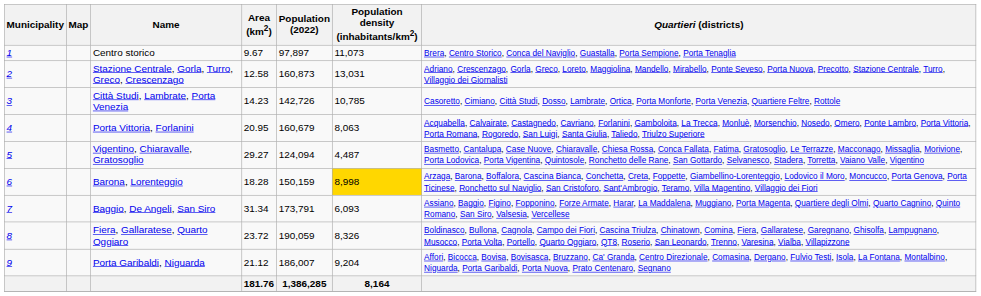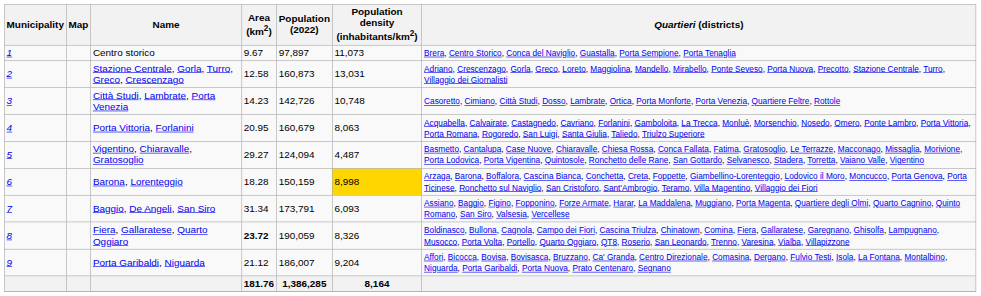 <table class="wikitable sortable">
 <tr>
 <th>Municipality</th>
 <th class="unsortable">Map</th>
 <th>Name</th>
 <th>Area<br>(km<sup>2</sup>)</th>
 <th>Population<br>(2022)</th>
 <th>Population density<br>(inhabitants/km<sup>2</sup>)</th>
 <th><em>Quartieri</em> (districts)</th>
 </tr>
 <tr>
 <td><em><a href='#'>1</a></em></td>
 <td></td>
 <td>Centro storico</td>
 <td>9.67</td>
 <td>97,897</td>
 <td>11,073</td>
 <td><small><a href='#'>Brera</a>, <a href='#'>Centro Storico</a>, <a href='#'>Conca del Naviglio</a>, <a href='#'>Guastalla</a>, <a href='#'>Porta Sempione</a>, <a href='#'>Porta Tenaglia</a></small></td>
 </tr>
 <tr>
 <td><em><a href='#'>2</a></em></td>
 <td></td>
 <td><a href='#'>Stazione Centrale</a>, <a href='#'>Gorla</a>, <a href='#'>Turro</a>, <a href='#'>Greco</a>, <a href='#'>Crescenzago</a></td>
 <td>12.58</td>
 <td>160,873</td>
 <td>13,031</td>
 <td><small><a href='#'>Adriano</a>, <a href='#'>Crescenzago</a>, <a href='#'>Gorla</a>, <a href='#'>Greco</a>, <a href='#'>Loreto</a>, <a href='#'>Maggiolina</a>, <a href='#'>Mandello</a>, <a href='#'>Mirabello</a>, <a href='#'>Ponte Seveso</a>, <a href='#'>Porta Nuova</a>, <a href='#'>Precotto</a>, <a href='#'>Stazione Centrale</a>, <a href='#'>Turro</a>, <a href='#'>Villaggio dei Giornalisti</a></small></td>
 </tr>
 <tr>
 <td><em><a href='#'>3</a></em></td>
 <td></td>
 <td><a href='#'>Città Studi</a>, <a href='#'>Lambrate</a>, <a href='#'>Porta Venezia</a></td>
 <td>14.23</td>
 <td>142,726</td>
-<td>10,785</td>
+<td>10,748</td>
 <td><small><a href='#'>Casoretto</a>, <a href='#'>Cimiano</a>, <a href='#'>Città Studi</a>, <a href='#'>Dosso</a>, <a href='#'>Lambrate</a>, <a href='#'>Ortica</a>, <a href='#'>Porta Monforte</a>, <a href='#'>Porta Venezia</a>, <a href='#'>Quartiere Feltre</a>, <a href='#'>Rottole</a></small></td>
 </tr>
 <tr>
 <td><em><a href='#'>4</a></em></td>
 <td></td>
 <td><a href='#'>Porta Vittoria</a>, <a href='#'>Forlanini</a></td>
 <td>20.95</td>
 <td>160,679</td>
 <td>8,063</td>
 <td><small><a href='#'>Acquabella</a>, <a href='#'>Calvairate</a>, <a href='#'>Castagnedo</a>, <a href='#'>Cavriano</a>, <a href='#'>Forlanini</a>, <a href='#'>Gamboloita</a>, <a href='#'>La Trecca</a>, <a href='#'>Monluè</a>, <a href='#'>Morsenchio</a>, <a href='#'>Nosedo</a>, <a href='#'>Omero</a>, <a href='#'>Ponte Lambro</a>, <a href='#'>Porta Vittoria</a>, <a href='#'>Porta Romana</a>, <a href='#'>Rogoredo</a>, <a href='#'>San Luigi</a>, <a href='#'>Santa Giulia</a>, <a href='#'>Taliedo</a>, <a href='#'>Triulzo Superiore</a></small></td>
 </tr>
 <tr>
 <td><em><a href='#'>5</a></em></td>
 <td></td>
 <td><a href='#'>Vigentino</a>, <a href='#'>Chiaravalle</a>, <a href='#'>Gratosoglio</a></td>
 <td>29.27</td>
 <td>124,094</td>
 <td>4,487</td>
 <td><small><a href='#'>Basmetto</a>, <a href='#'>Cantalupa</a>, <a href='#'>Case Nuove</a>, <a href='#'>Chiaravalle</a>, <a href='#'>Chiesa Rossa</a>, <a href='#'>Conca Fallata</a>, <a href='#'>Fatima</a>, <a href='#'>Gratosoglio</a>, <a href='#'>Le Terrazze</a>, <a href='#'>Macconago</a>, <a href='#'>Missaglia</a>, <a href='#'>Morivione</a>, <a href='#'>Porta Lodovica</a>, <a href='#'>Porta Vigentina</a>, <a href='#'>Quintosole</a>, <a href='#'>Ronchetto delle Rane</a>, <a href='#'>San Gottardo</a>, <a href='#'>Selvanesco</a>, <a href='#'>Stadera</a>, <a href='#'>Torretta</a>, <a href='#'>Vaiano Valle</a>, <a href='#'>Vigentino</a></small></td>
 </tr>
 <tr>
 <td><em><a href='#'>6</a></em></td>
 <td></td>
 <td><a href='#'>Barona</a>, <a href='#'>Lorenteggio</a></td>
 <td>18.28</td>
 <td>150,159</td>
 <td style="background: gold;">8,998</td>
 <td><small> <a href='#'>Arzaga</a>, <a href='#'>Barona</a>, <a href='#'>Boffalora</a>, <a href='#'>Cascina Bianca</a>, <a href='#'>Conchetta</a>, <a href='#'>Creta</a>, <a href='#'>Foppette</a>, <a href='#'>Giambellino-Lorenteggio</a>, <a href='#'>Lodovico il Moro</a>, <a href='#'>Moncucco</a>, <a href='#'>Porta Genova</a>, <a href='#'>Porta Ticinese</a>, <a href='#'>Ronchetto sul Naviglio</a>, <a href='#'>San Cristoforo</a>, <a href='#'>Sant'Ambrogio</a>, <a href='#'>Teramo</a>, <a href='#'>Villa Magentino</a>, <a href='#'>Villaggio dei Fiori</a></small></td>
 </tr>
 <tr>
 <td><em><a href='#'>7</a></em></td>
 <td></td>
 <td><a href='#'>Baggio</a>, <a href='#'>De Angeli</a>, <a href='#'>San Siro</a></td>
 <td>31.34</td>
 <td>173,791</td>
 <td>6,093</td>
 <td><small><a href='#'>Assiano</a>, <a href='#'>Baggio</a>, <a href='#'>Figino</a>, <a href='#'>Fopponino</a>, <a href='#'>Forze Armate</a>, <a href='#'>Harar</a>, <a href='#'>La Maddalena</a>, <a href='#'>Muggiano</a>, <a href='#'>Porta Magenta</a>, <a href='#'>Quartiere degli Olmi</a>, <a href='#'>Quarto Cagnino</a>, <a href='#'>Quinto Romano</a>, <a href='#'>San Siro</a>, <a href='#'>Valsesia</a>, <a href='#'>Vercellese</a></small></td>
 </tr>
 <tr>
 <td><em><a href='#'>8</a></em></td>
 <td></td>
 <td><a href='#'>Fiera</a>, <a href='#'>Gallaratese</a>, <a href='#'>Quarto Oggiaro</a></td>
-<td>23.72</td>
+<td><strong>23.72</strong></td>
 <td>190,059</td>
 <td>8,326</td>
 <td><small><a href='#'>Boldinasco</a>, <a href='#'>Bullona</a>, <a href='#'>Cagnola</a>, <a href='#'>Campo dei Fiori</a>, <a href='#'>Cascina Triulza</a>, <a href='#'>Chinatown</a>, <a href='#'>Comina</a>, <a href='#'>Fiera</a>, <a href='#'>Gallaratese</a>, <a href='#'>Garegnano</a>, <a href='#'>Ghisolfa</a>, <a href='#'>Lampugnano</a>, <a href='#'>Musocco</a>, <a href='#'>Porta Volta</a>, <a href='#'>Portello</a>, <a href='#'>Quarto Oggiaro</a>, <a href='#'>QT8</a>, <a href='#'>Roserio</a>, <a href='#'>San Leonardo</a>, <a href='#'>Trenno</a>, <a href='#'>Varesina</a>, <a href='#'>Vialba</a>, <a href='#'>Villapizzone</a></small></td>
 </tr>
 <tr>
 <td><em><a href='#'>9</a></em></td>
 <td></td>
 <td><a href='#'>Porta Garibaldi</a>, <a href='#'>Niguarda</a></td>
 <td>21.12</td>
 <td>186,007</td>
 <td>9,204</td>
 <td><small><a href='#'>Affori</a>, <a href='#'>Bicocca</a>, <a href='#'>Bovisa</a>, <a href='#'>Bovisasca</a>, <a href='#'>Bruzzano</a>, <a href='#'>Ca' Granda</a>, <a href='#'>Centro Direzionale</a>, <a href='#'>Comasina</a>, <a href='#'>Dergano</a>, <a href='#'>Fulvio Testi</a>, <a href='#'>Isola</a>, <a href='#'>La Fontana</a>, <a href='#'>Montalbino</a>, <a href='#'>Niguarda</a>, <a href='#'>Porta Garibaldi</a>, <a href='#'>Porta Nuova</a>, <a href='#'>Prato Centenaro</a>, <a href='#'>Segnano</a></small></td>
 </tr>
 <tr class="sortbottom" |>
 <th></th>
 <th></th>
 <th></th>
 <th>181.76</th>
 <th>1,386,285</th>
 <th>8,164</th>
 <th></th>
 </tr>
 <tr>
 </tr>
 </table>
